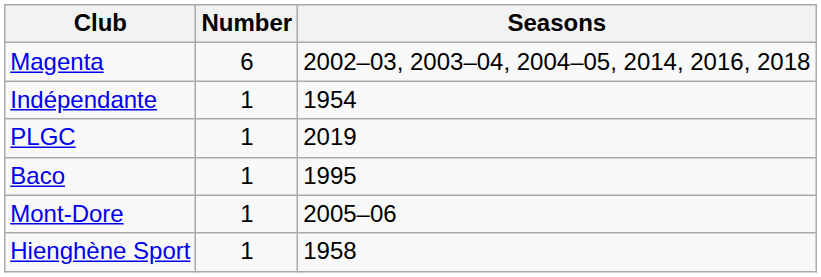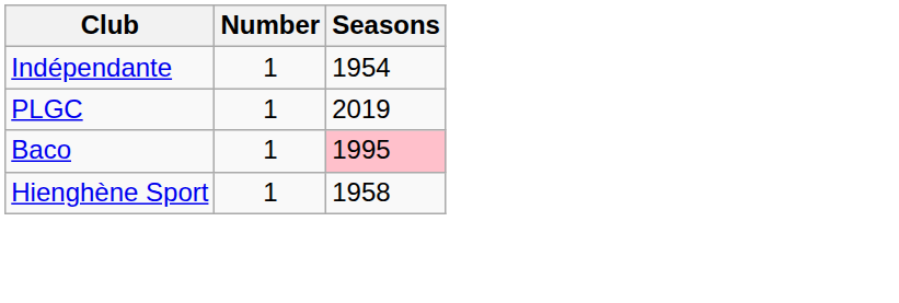 <table class="wikitable sortable">
 <tr>
 <th>Club</th>
 <th>Number</th>
 <th>Seasons</th>
-</tr>
-<tr>
-<td><a href='#'>Magenta</a></td>
-<td style="text-align:center">6</td>
-<td>2002–03, 2003–04, 2004–05, 2014, 2016, 2018</td>
 </tr>
 <tr>
 <td><a href='#'>Indépendante</a></td>
 <td style="text-align:center">1</td>
 <td>1954</td>
 </tr>
 <tr>
 <td><a href='#'>PLGC</a></td>
 <td style="text-align:center">1</td>
 <td>2019</td>
 </tr>
 <tr>
 <td><a href='#'>Baco</a></td>
 <td style="text-align:center">1</td>
-<td>1995</td>
-</tr>
-<tr>
-<td><a href='#'>Mont-Dore</a></td>
-<td style="text-align:center">1</td>
-<td>2005–06</td>
+<td style="background: pink;">1995</td>
 </tr>
 <tr>
 <td><a href='#'>Hienghène Sport</a></td>
 <td style="text-align:center">1</td>
 <td>1958</td>
 </tr>
 </table>
